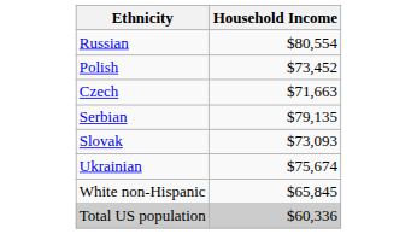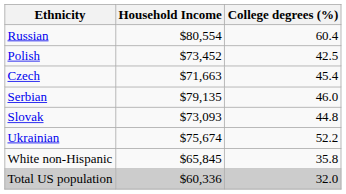 <table class="wikitable sortable" style="margin: 1em auto 1em auto">
 <tr>
 <th>Ethnicity</th>
 <th>Household Income</th>
+<th>College degrees (%)</th>
 </tr>
 <tr>
 <td><a href='#'>Russian</a></td>
 <td style="text-align:right;">$80,554</td>
+<td style="text-align:right;">60.4</td>
 </tr>
 <tr>
 <td><a href='#'>Polish</a></td>
 <td style="text-align:right;">$73,452</td>
+<td style="text-align:right;">42.5</td>
 </tr>
 <tr>
 <td><a href='#'>Czech</a></td>
 <td style="text-align:right;">$71,663</td>
+<td style="text-align:right;">45.4</td>
 </tr>
 <tr>
 <td><a href='#'>Serbian</a></td>
 <td style="text-align:right;">$79,135</td>
+<td style="text-align:right;">46.0</td>
 </tr>
 <tr>
 <td><a href='#'>Slovak</a></td>
 <td style="text-align:right;">$73,093</td>
+<td style="text-align:right;">44.8</td>
 </tr>
 <tr>
 <td><a href='#'>Ukrainian</a></td>
 <td style="text-align:right;">$75,674</td>
+<td style="text-align:right;">52.2</td>
 </tr>
 <tr>
 <td>White non-Hispanic</td>
 <td style="text-align:right;">$65,845</td>
+<td style="text-align:right;">35.8</td>
 </tr>
 <tr style="background:#ccc;">
 <td>Total US population</td>
 <td style="text-align:right;">$60,336</td>
+<td style="text-align:right;">32.0</td>
 </tr>
 </table>
